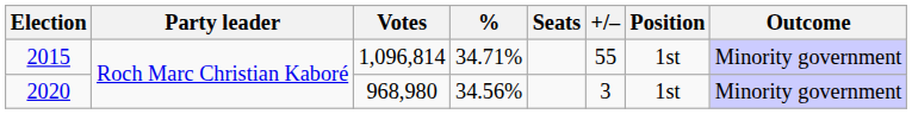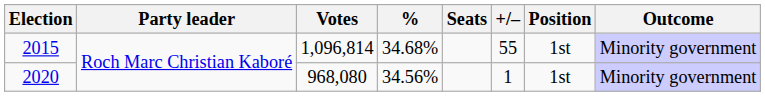 <table class="wikitable" style="text-align:center">
 <tr>
 <th><strong>Election</strong></th>
 <th>Party leader</th>
 <th><strong>Votes</strong></th>
 <th><strong>%</strong></th>
 <th><strong>Seats</strong></th>
 <th>+/–</th>
 <th><strong>Position</strong></th>
 <th><strong>Outcome</strong></th>
 </tr>
 <tr>
 <td><a href='#'>2015</a></td>
 <td rowspan="2"><a href='#'>Roch Marc Christian Kaboré</a></td>
 <td>1,096,814</td>
-<td>34.71%</td>
+<td>34.68%</td>
 <td></td>
 <td> 55</td>
 <td> 1st</td>
 <td style="background-color:#CCCCFF">Minority government</td>
 </tr>
 <tr>
 <td><a href='#'>2020</a></td>
-<td>968,980</td>
+<td>968,080</td>
 <td>34.56%</td>
 <td></td>
-<td> 3</td>
+<td> 1</td>
 <td> 1st</td>
 <td style="background-color:#CCCCFF">Minority government</td>
 </tr>
 </table>
